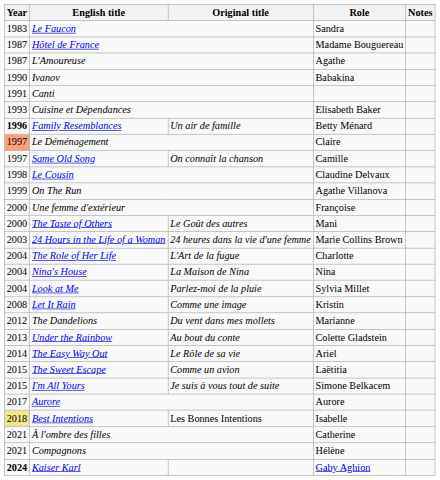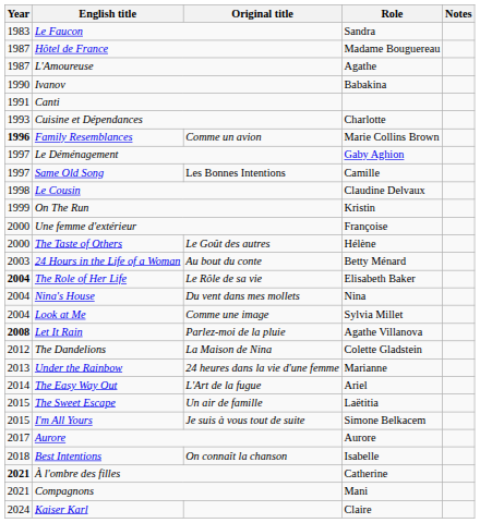 <table class="wikitable">
 <tr>
 <th>Year</th>
 <th>English title</th>
 <th>Original title</th>
 <th>Role</th>
 <th class="unsortable">Notes</th>
 </tr>
 <tr>
 <td>1983</td>
 <td colspan="2"><em><a href='#'>Le Faucon</a></em></td>
 <td>Sandra</td>
 <td></td>
 </tr>
 <tr>
 <td>1987</td>
 <td colspan="2"><em><a href='#'>Hôtel de France</a></em></td>
 <td>Madame Bouguereau</td>
 <td></td>
 </tr>
 <tr>
 <td>1987</td>
 <td colspan="2"><em>L'Amoureuse</em></td>
 <td>Agathe</td>
 <td></td>
 </tr>
 <tr>
 <td>1990</td>
 <td colspan="2"><em>Ivanov</em></td>
 <td>Babakina</td>
 <td></td>
 </tr>
 <tr>
 <td>1991</td>
 <td colspan="2"><em>Canti</em></td>
 <td></td>
 <td></td>
 </tr>
 <tr>
 <td>1993</td>
 <td colspan="2"><em>Cuisine et Dépendances</em></td>
-<td>Elisabeth Baker</td>
+<td>Charlotte</td>
 <td></td>
 </tr>
 <tr>
 <td><strong>1996</strong></td>
 <td><em><a href='#'>Family Resemblances</a></em></td>
-<td><em>Un air de famille</em></td>
-<td>Betty Ménard</td>
+<td><em>Comme un avion</em></td>
+<td>Marie Collins Brown</td>
 <td></td>
 </tr>
 <tr>
-<td style="background: lightsalmon;">1997</td>
+<td>1997</td>
 <td colspan="2"><em>Le Déménagement</em></td>
-<td>Claire</td>
+<td><a href='#'>Gaby Aghion</a></td>
 <td></td>
 </tr>
 <tr>
 <td>1997</td>
 <td><em><a href='#'>Same Old Song</a></em></td>
-<td><em>On connaît la chanson</em></td>
+<td>Les Bonnes Intentions</td>
 <td>Camille</td>
 <td></td>
 </tr>
 <tr>
 <td>1998</td>
 <td colspan="2"><em><a href='#'>Le Cousin</a></em></td>
 <td>Claudine Delvaux</td>
 <td></td>
 </tr>
 <tr>
 <td>1999</td>
 <td colspan="2"><em>On The Run</em></td>
-<td>Agathe Villanova</td>
+<td>Kristin</td>
 <td></td>
 </tr>
 <tr>
 <td>2000</td>
 <td colspan="2"><em>Une femme d'extérieur</em></td>
 <td>Françoise</td>
 <td></td>
 </tr>
 <tr>
 <td>2000</td>
 <td><em><a href='#'>The Taste of Others</a></em></td>
 <td><em>Le Goût des autres</em></td>
-<td>Mani</td>
+<td>Hélène</td>
 <td></td>
 </tr>
 <tr>
 <td>2003</td>
 <td><em><a href='#'>24 Hours in the Life of a Woman</a></em></td>
-<td><em>24 heures dans la vie d'une femme</em></td>
-<td>Marie Collins Brown</td>
+<td><em>Au bout du conte</em></td>
+<td>Betty Ménard</td>
 <td></td>
 </tr>
 <tr>
-<td>2004</td>
+<td><strong>2004</strong></td>
 <td><em><a href='#'>The Role of Her Life</a></em></td>
-<td><em>L'Art de la fugue</em></td>
-<td>Charlotte</td>
+<td><em>Le Rôle de sa vie</em></td>
+<td>Elisabeth Baker</td>
 <td></td>
 </tr>
 <tr>
 <td>2004</td>
 <td><em><a href='#'>Nina's House</a></em></td>
-<td><em>La Maison de Nina</em></td>
+<td><em>Du vent dans mes mollets</em></td>
 <td>Nina</td>
 <td></td>
 </tr>
 <tr>
 <td>2004</td>
 <td><em><a href='#'>Look at Me</a></em></td>
-<td><em>Parlez-moi de la pluie</em></td>
+<td><em>Comme une image</em></td>
 <td>Sylvia Millet</td>
 <td></td>
 </tr>
 <tr>
-<td>2008</td>
+<td><strong>2008</strong></td>
 <td><em><a href='#'>Let It Rain</a></em></td>
-<td><em>Comme une image</em></td>
-<td>Kristin</td>
+<td><em>Parlez-moi de la pluie</em></td>
+<td>Agathe Villanova</td>
 <td></td>
 </tr>
 <tr>
 <td>2012</td>
 <td><em>The Dandelions</em></td>
-<td><em>Du vent dans mes mollets</em></td>
-<td>Marianne</td>
+<td><em>La Maison de Nina</em></td>
+<td>Colette Gladstein</td>
 <td></td>
 </tr>
 <tr>
 <td>2013</td>
 <td><em><a href='#'>Under the Rainbow</a></em></td>
-<td><em>Au bout du conte</em></td>
-<td>Colette Gladstein</td>
+<td><em>24 heures dans la vie d'une femme</em></td>
+<td>Marianne</td>
 <td></td>
 </tr>
 <tr>
 <td>2014</td>
 <td><em><a href='#'>The Easy Way Out</a></em></td>
-<td><em>Le Rôle de sa vie</em></td>
+<td><em>L'Art de la fugue</em></td>
 <td>Ariel</td>
 <td></td>
 </tr>
 <tr>
 <td>2015</td>
 <td><em><a href='#'>The Sweet Escape</a></em></td>
-<td><em>Comme un avion</em></td>
+<td><em>Un air de famille</em></td>
 <td>Laëtitia</td>
 <td></td>
 </tr>
 <tr>
 <td>2015</td>
 <td><em><a href='#'>I'm All Yours</a></em></td>
 <td><em>Je suis à vous tout de suite</em></td>
 <td>Simone Belkacem</td>
 <td></td>
 </tr>
 <tr>
 <td>2017</td>
 <td colspan="2"><em><a href='#'>Aurore</a></em></td>
 <td>Aurore</td>
 <td></td>
 </tr>
 <tr>
-<td style="background: khaki;">2018</td>
+<td>2018</td>
 <td><em><a href='#'>Best Intentions</a></em></td>
-<td>Les Bonnes Intentions</td>
+<td><em>On connaît la chanson</em></td>
 <td>Isabelle</td>
 <td></td>
 </tr>
 <tr>
-<td>2021</td>
+<td><strong>2021</strong></td>
 <td colspan="2"><em>À l'ombre des filles</em></td>
 <td>Catherine</td>
 <td></td>
 </tr>
 <tr>
 <td>2021</td>
 <td colspan="2"><em>Compagnons</em></td>
-<td>Hélène</td>
+<td>Mani</td>
 <td></td>
 </tr>
 <tr>
-<td><strong>2024</strong></td>
+<td>2024</td>
 <td><em><a href='#'>Kaiser Karl</a></em></td>
 <td></td>
-<td><a href='#'>Gaby Aghion</a></td>
+<td>Claire</td>
 </tr>
 </table>
